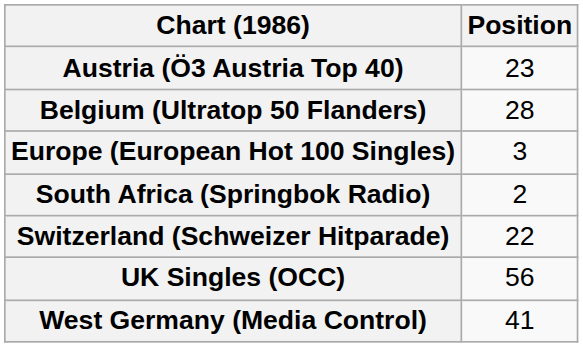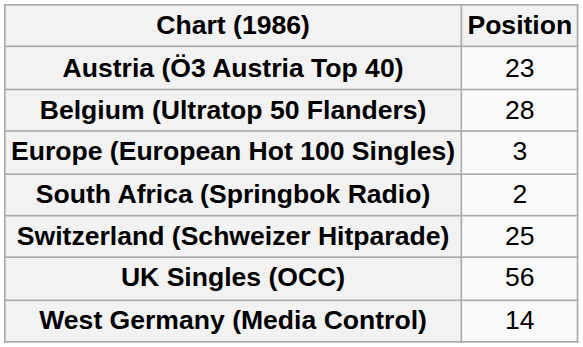 <table class="wikitable sortable plainrowheaders" style="text-align:center">
 <tr>
 <th scope="col">Chart (1986)</th>
 <th scope="col">Position</th>
 </tr>
 <tr>
 <th scope="row">Austria (Ö3 Austria Top 40)</th>
 <td>23</td>
 </tr>
 <tr>
 <th scope="row">Belgium (Ultratop 50 Flanders)</th>
 <td>28</td>
 </tr>
 <tr>
 <th scope="row">Europe (European Hot 100 Singles)</th>
 <td>3</td>
 </tr>
 <tr>
 <th scope="row">South Africa (Springbok Radio)</th>
 <td>2</td>
 </tr>
 <tr>
 <th scope="row">Switzerland (Schweizer Hitparade)</th>
-<td>22</td>
+<td>25</td>
 </tr>
 <tr>
 <th scope="row">UK Singles (OCC)</th>
 <td>56</td>
 </tr>
 <tr>
 <th scope="row">West Germany (Media Control)</th>
-<td>41</td>
+<td>14</td>
 </tr>
 </table>
